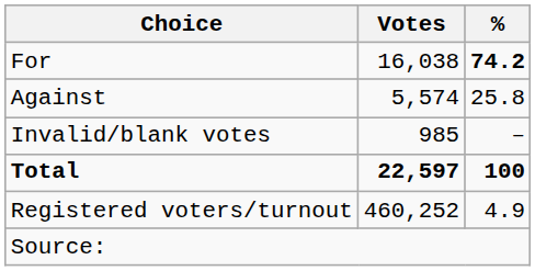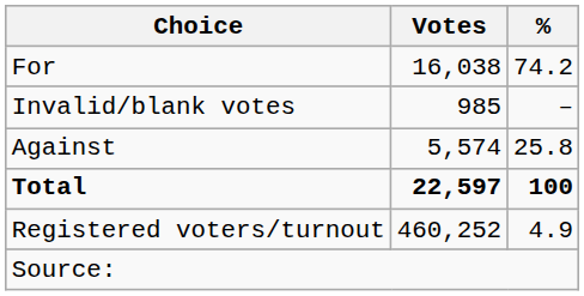 <table class=wikitable style=text-align:right>
 <tr>
 <th>Choice</th>
 <th>Votes</th>
 <th>%</th>
 </tr>
 <tr>
 <td align=left>For</td>
 <td>16,038</td>
-<td><strong>74.2</strong></td>
+<td>74.2</td>
+</tr>
+<tr>
+<td align=left>Invalid/blank votes</td>
+<td>985</td>
+<td>–</td>
 </tr>
 <tr>
 <td align=left>Against</td>
 <td>5,574</td>
 <td>25.8</td>
-</tr>
-<tr>
-<td align=left>Invalid/blank votes</td>
-<td>985</td>
-<td>–</td>
 </tr>
 <tr>
 <td align=left><strong>Total</strong></td>
 <td><strong>22,597</strong></td>
 <td><strong>100</strong></td>
 </tr>
 <tr>
 <td align=left>Registered voters/turnout</td>
 <td>460,252</td>
 <td>4.9</td>
 </tr>
 <tr>
 <td align=left colspan=3>Source: </td>
 </tr>
 </table>
